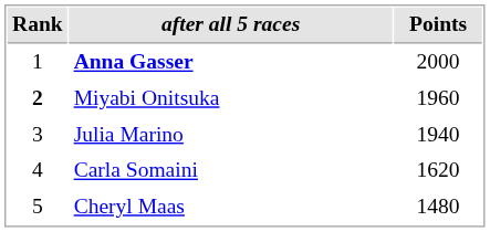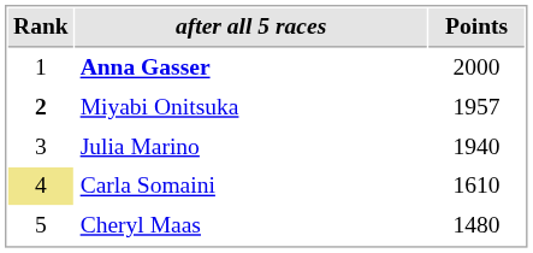 <table cellspacing="1" cellpadding="3" style="border:1px solid #aaa; font-size:86%;">
 <tr style="background:#e4e4e4;">
 <th style="border-bottom:1px solid #aaa; width:10px;">Rank</th>
 <th style="border-bottom:1px solid #aaa; width:200px;"><em>after all 5 races</em></th>
 <th style="border-bottom:1px solid #aaa; width:50px;">Points</th>
 </tr>
 <tr>
 <td align=center>1</td>
 <td><strong> <a href='#'>Anna Gasser</a></strong></td>
 <td align=center>2000</td>
 </tr>
 <tr>
 <td align=center><strong>2</strong></td>
 <td> <a href='#'>Miyabi Onitsuka</a></td>
-<td align=center>1960</td>
+<td align=center>1957</td>
 </tr>
 <tr>
 <td align=center>3</td>
 <td> <a href='#'>Julia Marino</a></td>
 <td align=center>1940</td>
 </tr>
 <tr>
-<td align=center>4</td>
+<td align=center style="background: khaki;">4</td>
 <td> <a href='#'>Carla Somaini</a></td>
-<td align=center>1620</td>
+<td align=center>1610</td>
 </tr>
 <tr>
 <td align=center>5</td>
 <td> <a href='#'>Cheryl Maas</a></td>
 <td align=center>1480</td>
 </tr>
 </table>
